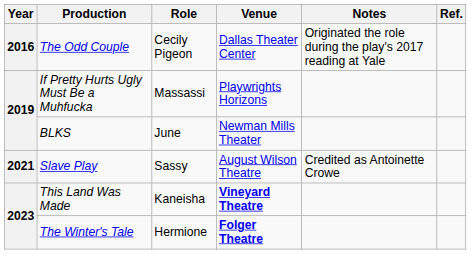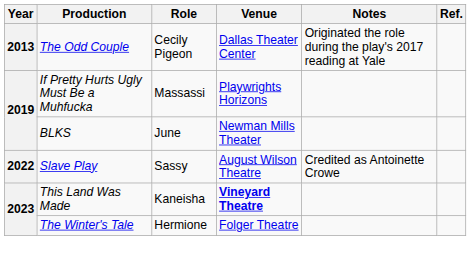 <table class="wikitable plainrowheaders sortable">
 <tr>
 <th scope="col">Year</th>
 <th scope="col">Production</th>
 <th scope="col">Role</th>
 <th scope="col">Venue</th>
 <th scope="col">Notes</th>
 <th scope="col">Ref.</th>
 </tr>
 <tr>
-<th scope="row">2016</th>
+<th scope="row">2013</th>
 <td><em><a href='#'>The Odd Couple</a></em></td>
 <td>Cecily Pigeon</td>
 <td><a href='#'>Dallas Theater Center</a></td>
 <td>Originated the role during the play's 2017 reading at Yale</td>
 <td align="center"></td>
 </tr>
 <tr>
 <th scope="row" rowspan="2">2019</th>
 <td><em>If Pretty Hurts Ugly Must Be a Muhfucka</em></td>
 <td>Massassi</td>
 <td><a href='#'>Playwrights Horizons</a></td>
 <td></td>
 <td align="center"></td>
 </tr>
 <tr>
 <td><em>BLKS</em></td>
 <td>June</td>
 <td><a href='#'>Newman Mills Theater</a></td>
 <td></td>
 <td align="center"></td>
 </tr>
 <tr>
-<th scope="row">2021</th>
+<th scope="row">2022</th>
 <td><em><a href='#'>Slave Play</a></em></td>
 <td>Sassy</td>
 <td><a href='#'>August Wilson Theatre</a></td>
 <td>Credited as Antoinette Crowe</td>
 <td align="center"></td>
 </tr>
 <tr>
 <th scope="row" rowspan="2">2023</th>
 <td><em>This Land Was Made</em></td>
 <td>Kaneisha</td>
 <td><strong><a href='#'>Vineyard Theatre</a></strong></td>
 <td></td>
 <td align="center"></td>
 </tr>
 <tr>
 <td><em><a href='#'>The Winter's Tale</a></em></td>
 <td>Hermione</td>
-<td><strong><a href='#'>Folger Theatre</a></strong></td>
+<td><a href='#'>Folger Theatre</a></td>
 <td></td>
 <td align="center"></td>
 </tr>
 </table>
